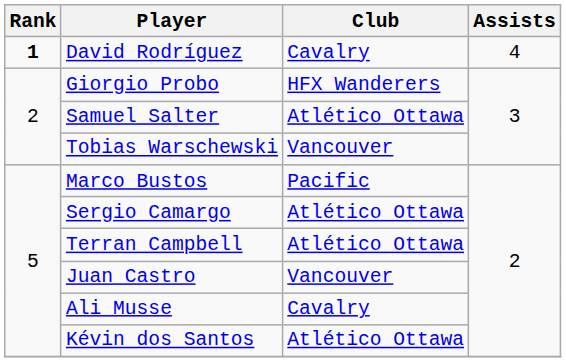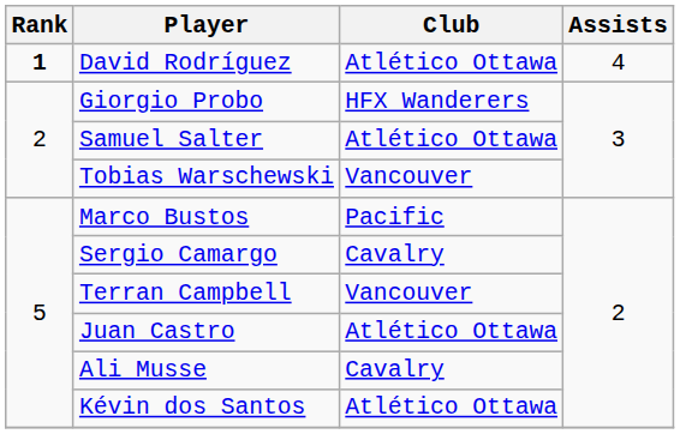 <table class="wikitable">
 <tr>
 <th>Rank</th>
 <th>Player</th>
 <th>Club</th>
 <th>Assists</th>
 </tr>
 <tr>
 <td style="text-align:center" rowspan="1"><strong>1</strong></td>
 <td> <a href='#'>David Rodríguez</a></td>
-<td><a href='#'>Cavalry</a></td>
+<td><a href='#'>Atlético Ottawa</a></td>
 <td style="text-align:center" rowspan="1">4</td>
 </tr>
 <tr>
 <td style="text-align:center" rowspan="3">2</td>
 <td> <a href='#'>Giorgio Probo</a></td>
 <td><a href='#'>HFX Wanderers</a></td>
 <td style="text-align:center" rowspan="3">3</td>
 </tr>
 <tr>
 <td> <a href='#'>Samuel Salter</a></td>
 <td><a href='#'>Atlético Ottawa</a></td>
 </tr>
 <tr>
 <td> <a href='#'>Tobias Warschewski</a></td>
 <td><a href='#'>Vancouver</a></td>
 </tr>
 <tr>
 <td style="text-align:center" rowspan="6">5</td>
 <td> <a href='#'>Marco Bustos</a></td>
 <td><a href='#'>Pacific</a></td>
 <td style="text-align:center" rowspan="6">2</td>
 </tr>
 <tr>
 <td> <a href='#'>Sergio Camargo</a></td>
-<td><a href='#'>Atlético Ottawa</a></td>
+<td><a href='#'>Cavalry</a></td>
 </tr>
 <tr>
 <td> <a href='#'>Terran Campbell</a></td>
-<td><a href='#'>Atlético Ottawa</a></td>
+<td><a href='#'>Vancouver</a></td>
 </tr>
 <tr>
 <td> <a href='#'>Juan Castro</a></td>
-<td><a href='#'>Vancouver</a></td>
+<td><a href='#'>Atlético Ottawa</a></td>
 </tr>
 <tr>
 <td> <a href='#'>Ali Musse</a></td>
 <td><a href='#'>Cavalry</a></td>
 </tr>
 <tr>
 <td> <a href='#'>Kévin dos Santos</a></td>
 <td><a href='#'>Atlético Ottawa</a></td>
 </tr>
 <tr>
 </tr>
 </table>
